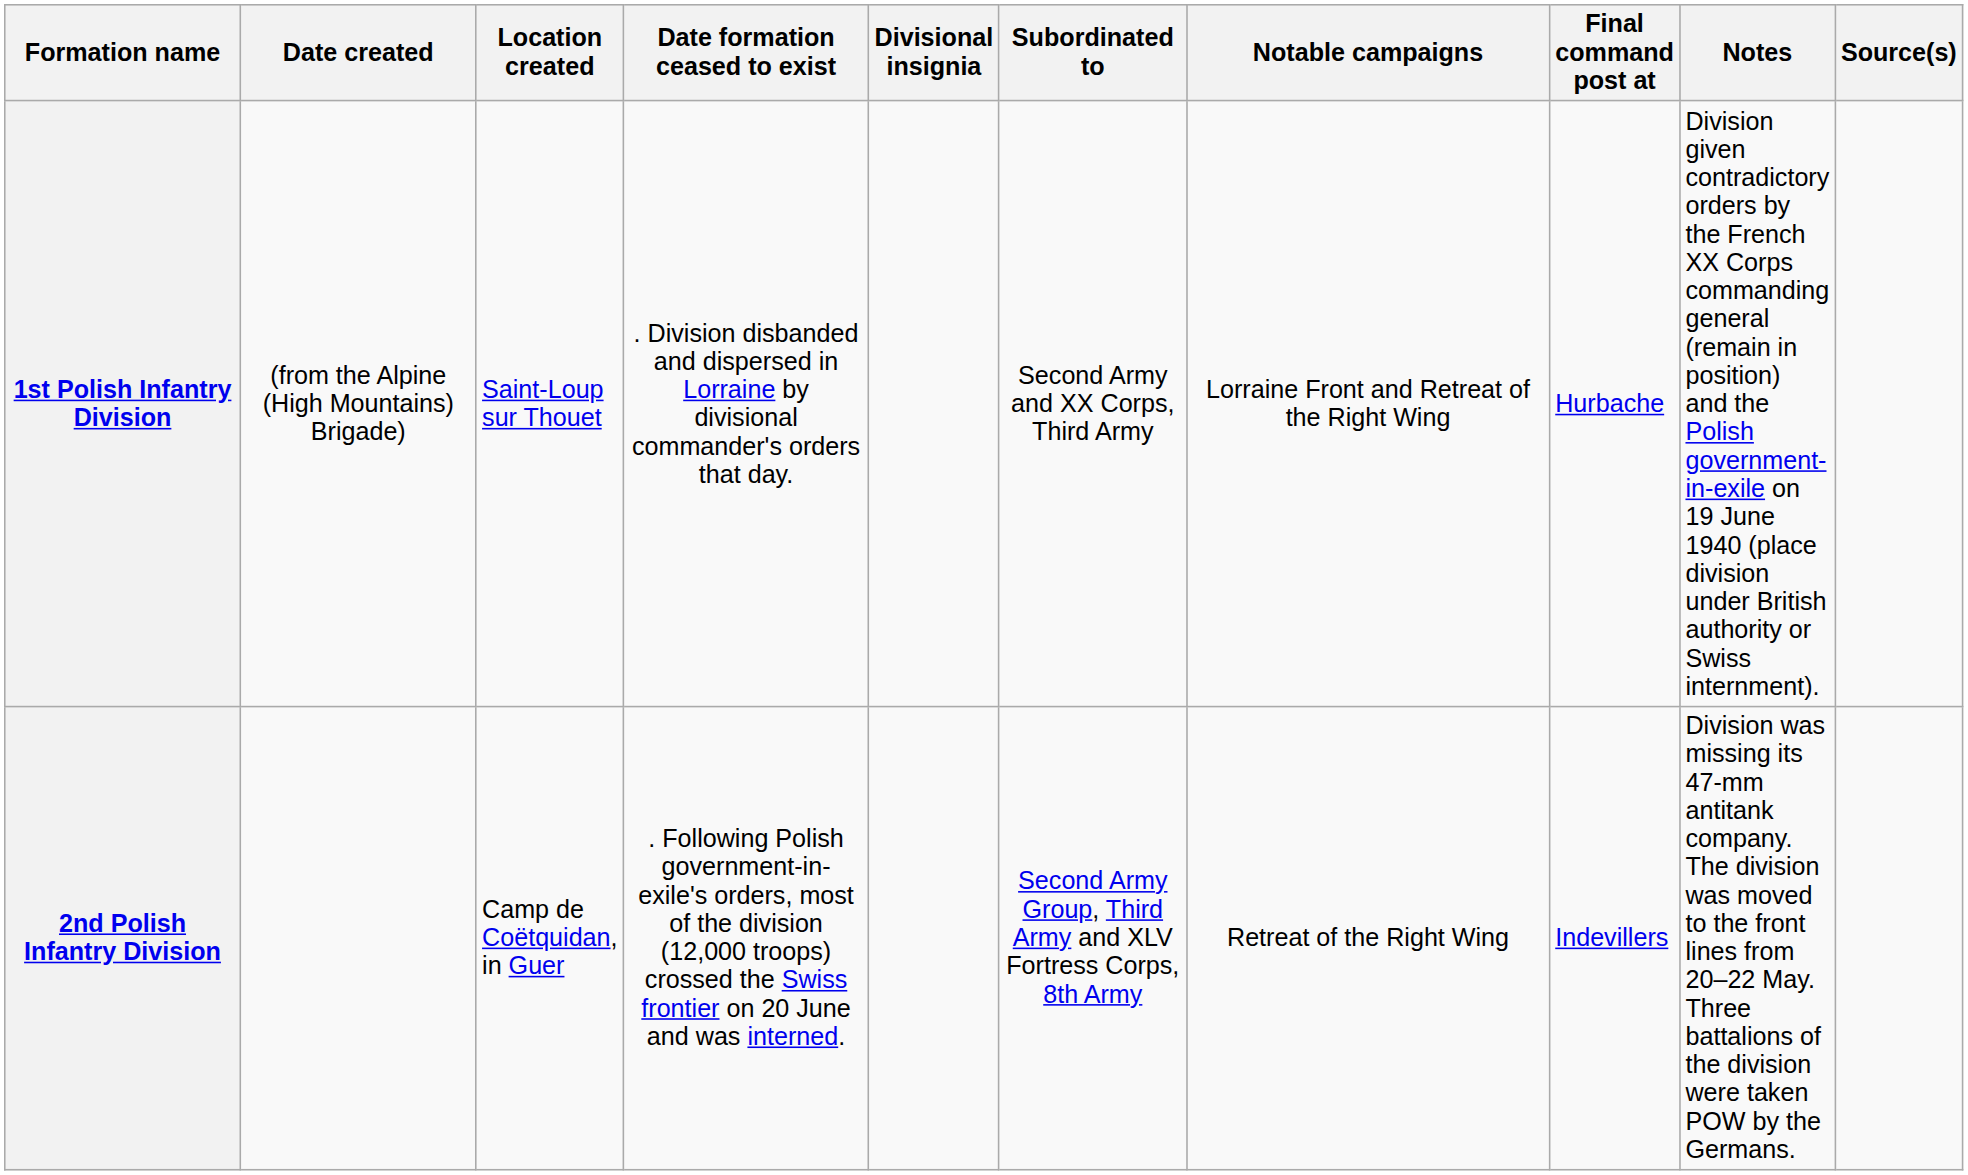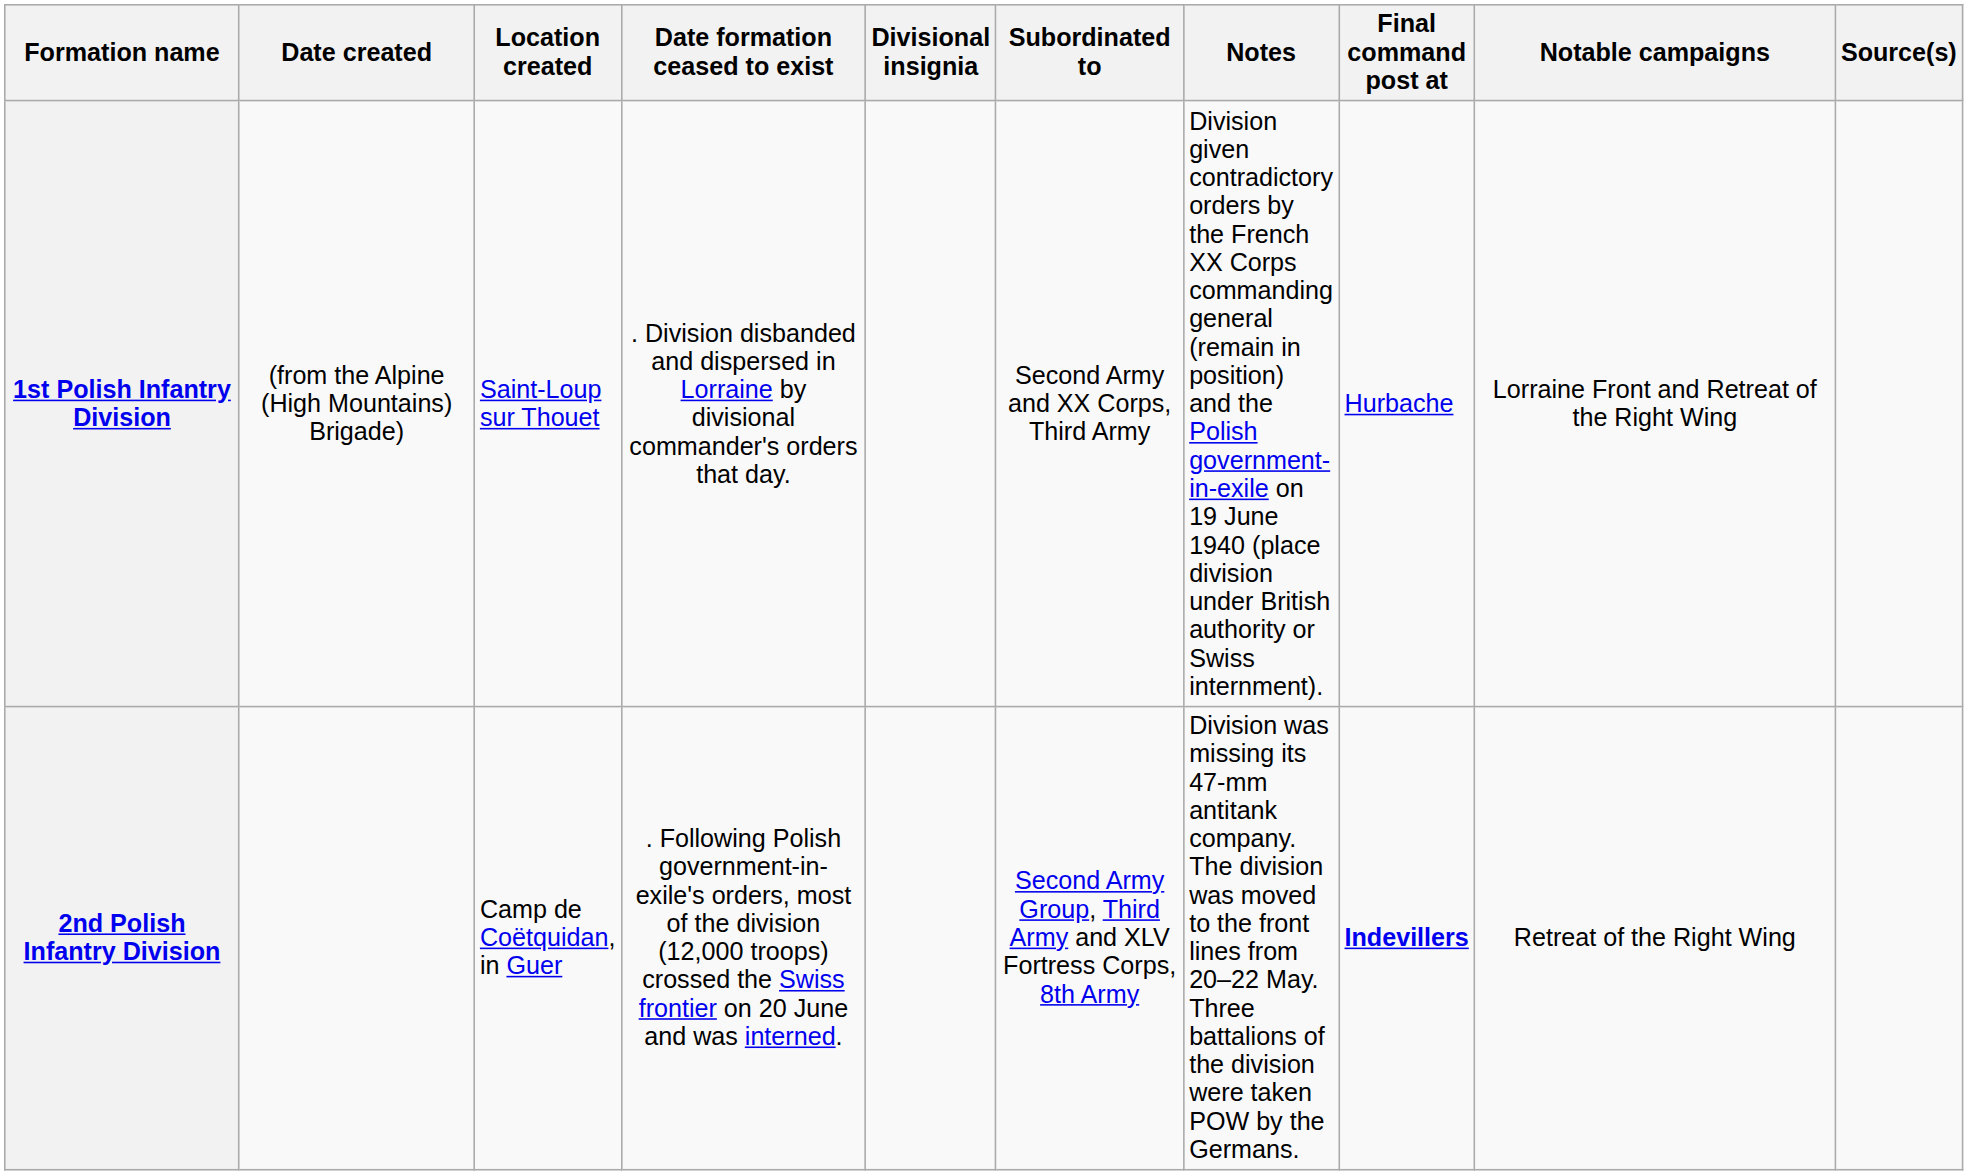 <table class="wikitable sortable plainrowheaders">
 <tr>
 <th scope="col" width="15%">Formation name</th>
 <th scope="col" width="15%">Date created</th>
 <th>Location created</th>
 <th scope="col" width="15%">Date formation ceased to exist</th>
 <th>Divisional insignia</th>
 <th scope="col" class="unsortable" width="10%">Subordinated to</th>
+<th>Notes</th>
+<th>Final command post at</th>
 <th scope="col" class="unsortable" width="25%">Notable campaigns</th>
-<th>Final command post at</th>
-<th>Notes</th>
 <th scope="col" class="unsortable" width="5%">Source(s)</th>
 </tr>
 <tr>
 <th scope="row"><a href='#'>1st Polish Infantry Division</a></th>
 <td align="center"> (from the Alpine (High Mountains) Brigade)</td>
 <td><a href='#'>Saint-Loup sur Thouet</a></td>
 <td align="center">. Division disbanded and dispersed in <a href='#'>Lorraine</a> by divisional commander's orders that day.</td>
 <td></td>
 <td align="center">Second Army and XX Corps, Third Army</td>
+<td>Division given contradictory orders by the French XX Corps commanding general (remain in position) and the <a href='#'>Polish government-in-exile</a> on 19 June 1940 (place division under British authority or Swiss internment).</td>
+<td><a href='#'>Hurbache</a></td>
 <td align="center">Lorraine Front and Retreat of the Right Wing</td>
-<td><a href='#'>Hurbache</a></td>
-<td>Division given contradictory orders by the French XX Corps commanding general (remain in position) and the <a href='#'>Polish government-in-exile</a> on 19 June 1940 (place division under British authority or Swiss internment).</td>
 <td align="center"></td>
 </tr>
 <tr>
 <th scope="row"><a href='#'>2nd Polish Infantry Division</a></th>
 <td align="center"></td>
 <td>Camp de <a href='#'>Coëtquidan</a>, in <a href='#'>Guer</a></td>
 <td align="center">. Following Polish government-in-exile's orders, most of the division (12,000 troops) crossed the <a href='#'>Swiss frontier</a> on 20 June and was <a href='#'>interned</a>.</td>
 <td></td>
 <td align="center"><a href='#'>Second Army Group</a>, <a href='#'>Third Army</a> and XLV Fortress Corps, <a href='#'>8th Army</a></td>
+<td>Division was missing its 47-mm antitank company. The division was moved to the front lines from 20–22 May. Three battalions of the division were taken POW by the Germans.</td>
+<td><strong><a href='#'>Indevillers</a></strong></td>
 <td align="center">Retreat of the Right Wing</td>
-<td><a href='#'>Indevillers</a></td>
-<td>Division was missing its 47-mm antitank company. The division was moved to the front lines from 20–22 May. Three battalions of the division were taken POW by the Germans.</td>
 <td align="center"></td>
 </tr>
 </table>
